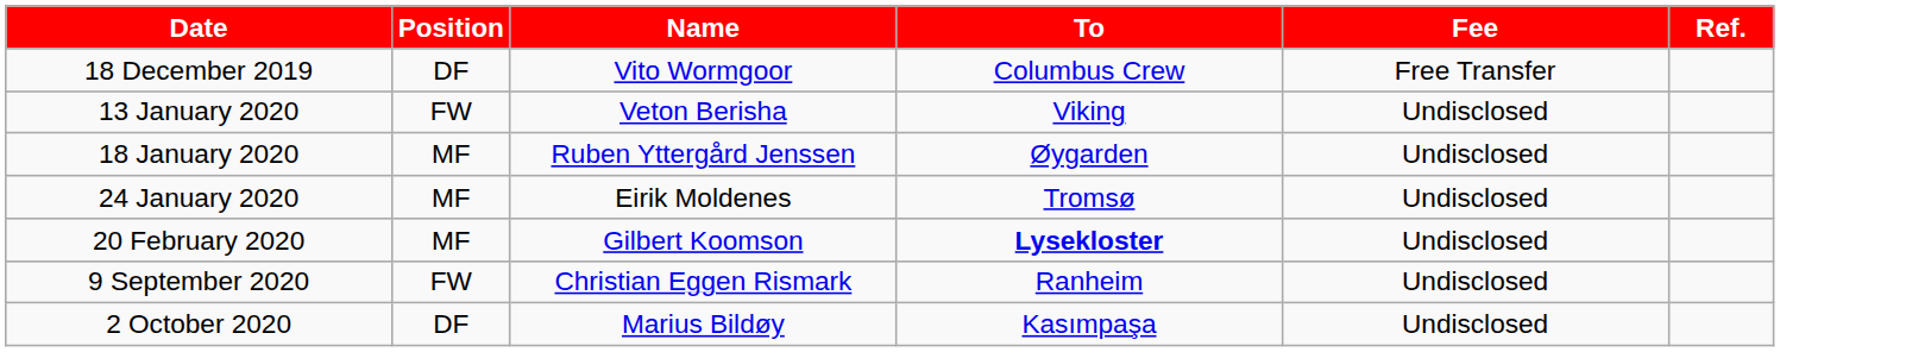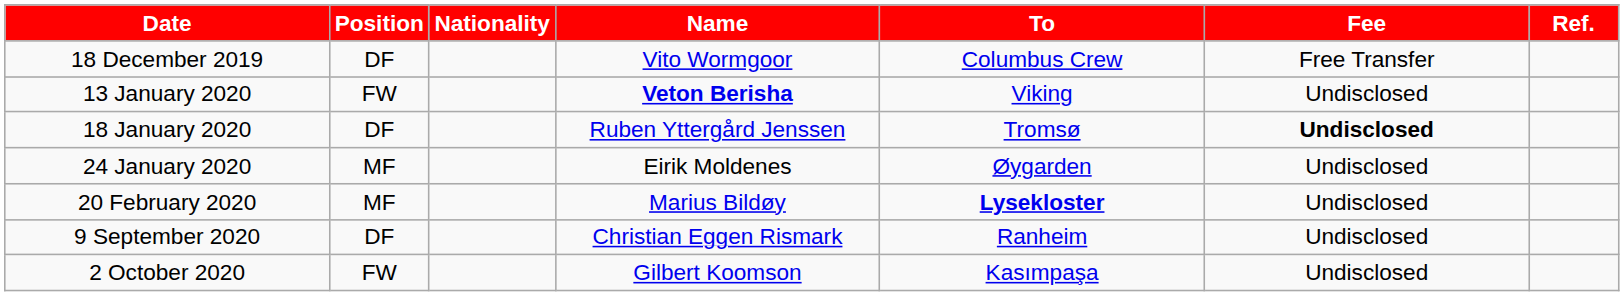 <table class="wikitable"  style="text-align:center; font-size:90%; ">
 <tr>
 <th style="background:#FF0000; color:white; width:200px;">Date</th>
 <th style="background:#FF0000; color:white; width:50px;">Position</th>
+<th style="background:#FF0000; color:white; width:50px;">Nationality</th>
 <th style="background:#FF0000; color:white; width:200px;">Name</th>
 <th style="background:#FF0000; color:white; width:200px;">To</th>
 <th style="background:#FF0000; color:white; width:200px;">Fee</th>
 <th style="background:#FF0000; color:white; width:50px;">Ref.</th>
 </tr>
 <tr>
 <td>18 December 2019</td>
 <td>DF</td>
+<td></td>
 <td><a href='#'>Vito Wormgoor</a></td>
 <td><a href='#'>Columbus Crew</a></td>
 <td>Free Transfer</td>
 <td></td>
 </tr>
 <tr>
 <td>13 January 2020</td>
 <td>FW</td>
-<td><a href='#'>Veton Berisha</a></td>
+<td></td>
+<td><strong><a href='#'>Veton Berisha</a></strong></td>
 <td><a href='#'>Viking</a></td>
 <td>Undisclosed</td>
 <td></td>
 </tr>
 <tr>
 <td>18 January 2020</td>
-<td>MF</td>
+<td>DF</td>
+<td></td>
 <td><a href='#'>Ruben Yttergård Jenssen</a></td>
-<td><a href='#'>Øygarden</a></td>
-<td>Undisclosed</td>
+<td><a href='#'>Tromsø</a></td>
+<td><strong>Undisclosed</strong></td>
 <td></td>
 </tr>
 <tr>
 <td>24 January 2020</td>
 <td>MF</td>
+<td></td>
 <td>Eirik Moldenes</td>
-<td><a href='#'>Tromsø</a></td>
+<td><a href='#'>Øygarden</a></td>
 <td>Undisclosed</td>
 <td></td>
 </tr>
 <tr>
 <td>20 February 2020</td>
 <td>MF</td>
-<td><a href='#'>Gilbert Koomson</a></td>
+<td></td>
+<td><a href='#'>Marius Bildøy</a></td>
 <td><strong><a href='#'>Lysekloster</a></strong></td>
 <td>Undisclosed</td>
 <td></td>
 </tr>
 <tr>
 <td>9 September 2020</td>
-<td>FW</td>
+<td>DF</td>
+<td></td>
 <td><a href='#'>Christian Eggen Rismark</a></td>
 <td><a href='#'>Ranheim</a></td>
 <td>Undisclosed</td>
 <td></td>
 </tr>
 <tr>
 <td>2 October 2020</td>
-<td>DF</td>
-<td><a href='#'>Marius Bildøy</a></td>
+<td>FW</td>
+<td></td>
+<td><a href='#'>Gilbert Koomson</a></td>
 <td><a href='#'>Kasımpaşa</a></td>
 <td>Undisclosed</td>
 <td></td>
 </tr>
 </table>
